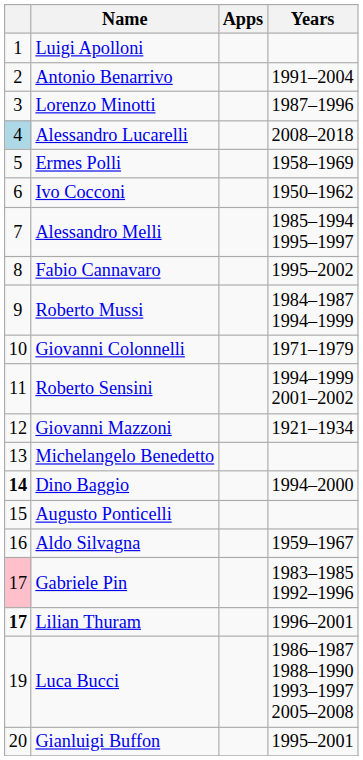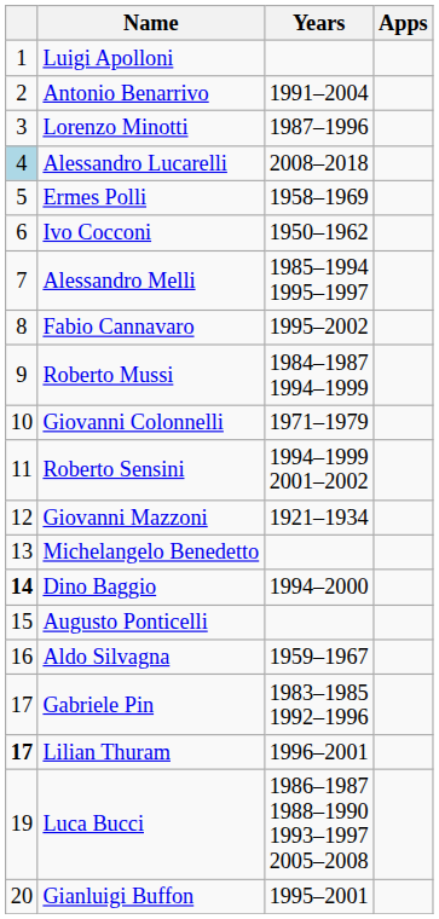 <table class="wikitable sortable" style="text-align: center">
 <tr>
 <th></th>
 <th>Name</th>
+<th>Years</th>
 <th>Apps</th>
-<th>Years</th>
 </tr>
 <tr>
 <td>1</td>
 <td align="left"> <a href='#'>Luigi Apolloni</a></td>
 <td></td>
 <td></td>
 </tr>
 <tr>
 <td>2</td>
 <td align="left"> <a href='#'>Antonio Benarrivo</a></td>
+<td>1991–2004</td>
 <td></td>
-<td>1991–2004</td>
 </tr>
 <tr>
 <td>3</td>
 <td align="left"> <a href='#'>Lorenzo Minotti</a></td>
+<td>1987–1996</td>
 <td></td>
-<td>1987–1996</td>
 </tr>
 <tr>
 <td style="background: lightblue;">4</td>
 <td align="left"> <a href='#'>Alessandro Lucarelli</a></td>
+<td>2008–2018</td>
 <td></td>
-<td>2008–2018</td>
 </tr>
 <tr>
 <td>5</td>
 <td align="left"> <a href='#'>Ermes Polli</a></td>
+<td>1958–1969</td>
 <td></td>
-<td>1958–1969</td>
 </tr>
 <tr>
 <td>6</td>
 <td align="left"> <a href='#'>Ivo Cocconi</a></td>
+<td>1950–1962</td>
 <td></td>
-<td>1950–1962</td>
 </tr>
 <tr>
 <td>7</td>
 <td align="left"> <a href='#'>Alessandro Melli</a></td>
+<td>1985–1994<br>1995–1997</td>
 <td></td>
-<td>1985–1994<br>1995–1997</td>
 </tr>
 <tr>
 <td>8</td>
 <td align="left"> <a href='#'>Fabio Cannavaro</a></td>
+<td>1995–2002</td>
 <td></td>
-<td>1995–2002</td>
 </tr>
 <tr>
 <td>9</td>
 <td align="left"> <a href='#'>Roberto Mussi</a></td>
+<td>1984–1987<br>1994–1999</td>
 <td></td>
-<td>1984–1987<br>1994–1999</td>
 </tr>
 <tr>
 <td>10</td>
 <td align="left"> <a href='#'>Giovanni Colonnelli</a></td>
+<td>1971–1979</td>
 <td></td>
-<td>1971–1979</td>
 </tr>
 <tr>
 <td>11</td>
 <td align="left"> <a href='#'>Roberto Sensini</a></td>
+<td>1994–1999<br>2001–2002</td>
 <td></td>
-<td>1994–1999<br>2001–2002</td>
 </tr>
 <tr>
 <td>12</td>
 <td align="left"> <a href='#'>Giovanni Mazzoni</a></td>
+<td>1921–1934</td>
 <td></td>
-<td>1921–1934</td>
 </tr>
 <tr>
 <td>13</td>
 <td align="left"> <a href='#'>Michelangelo Benedetto</a></td>
 <td></td>
 <td></td>
 </tr>
 <tr>
 <td><strong>14</strong></td>
 <td align="left"> <a href='#'>Dino Baggio</a></td>
+<td>1994–2000</td>
 <td></td>
-<td>1994–2000</td>
 </tr>
 <tr>
 <td>15</td>
 <td align="left"> <a href='#'>Augusto Ponticelli</a></td>
 <td></td>
 <td></td>
 </tr>
 <tr>
 <td>16</td>
 <td align="left"> <a href='#'>Aldo Silvagna</a></td>
+<td>1959–1967</td>
 <td></td>
-<td>1959–1967</td>
 </tr>
 <tr>
-<td style="background: pink;">17</td>
+<td>17</td>
 <td align="left"> <a href='#'>Gabriele Pin</a></td>
+<td>1983–1985<br>1992–1996</td>
 <td></td>
-<td>1983–1985<br>1992–1996</td>
 </tr>
 <tr>
 <td><strong>17</strong></td>
 <td align="left"> <a href='#'>Lilian Thuram</a></td>
+<td>1996–2001</td>
 <td></td>
-<td>1996–2001</td>
 </tr>
 <tr>
 <td>19</td>
 <td align="left"> <a href='#'>Luca Bucci</a></td>
+<td>1986–1987<br>1988–1990<br>1993–1997<br>2005–2008</td>
 <td></td>
-<td>1986–1987<br>1988–1990<br>1993–1997<br>2005–2008</td>
 </tr>
 <tr>
 <td>20</td>
 <td align="left"> <a href='#'>Gianluigi Buffon</a></td>
+<td>1995–2001</td>
 <td></td>
-<td>1995–2001</td>
 </tr>
 </table>
